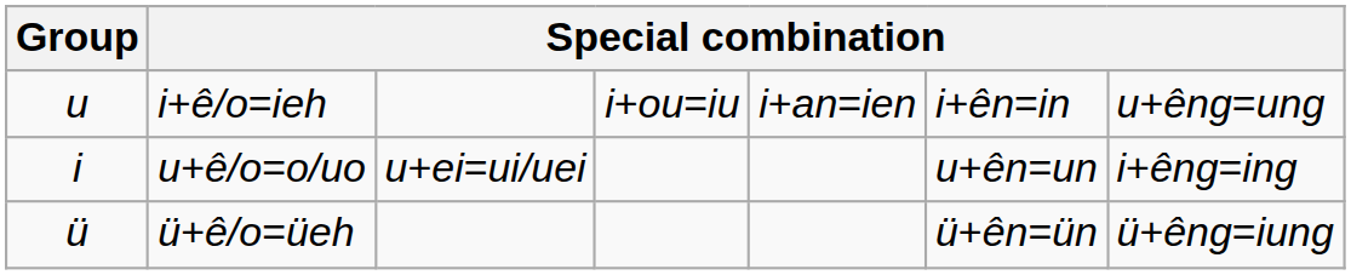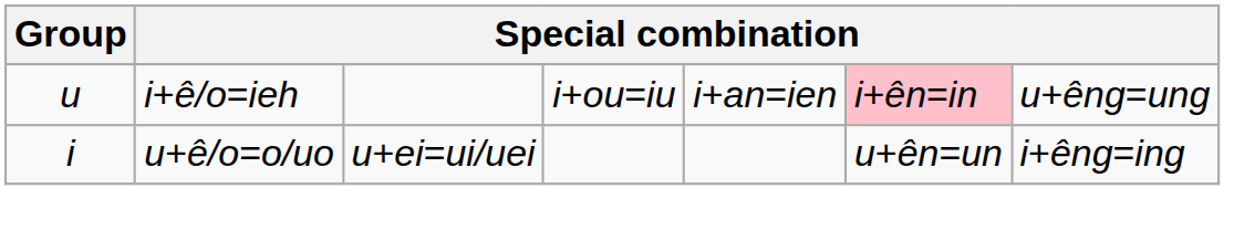 <table class=wikitable>
 <tr>
 <th>Group</th>
 <th colspan=6>Special combination</th>
 </tr>
 <tr>
 <td align=center><em>u</em></td>
 <td><em>i</em>+<em>ê/o</em>=<em>ieh</em></td>
 <td></td>
 <td><em>i</em>+<em>ou</em>=<em>iu</em></td>
 <td><em>i</em>+<em>an</em>=<em>ien</em></td>
-<td><em>i</em>+<em>ên</em>=<em>in</em></td>
+<td style="background: pink;"><em>i</em>+<em>ên</em>=<em>in</em></td>
 <td><em>u</em>+<em>êng</em>=<em>ung</em></td>
 </tr>
 <tr>
 <td align=center><em>i</em></td>
 <td><em>u</em>+<em>ê/o</em>=<em>o/uo</em></td>
 <td><em>u</em>+<em>ei</em>=<em>ui/uei</em></td>
 <td></td>
 <td></td>
 <td><em>u</em>+<em>ên</em>=<em>un</em></td>
 <td><em>i</em>+<em>êng</em>=<em>ing</em></td>
 </tr>
-<tr>
-<td align=center><em>ü</em></td>
-<td><em>ü</em>+<em>ê/o</em>=<em>üeh</em></td>
-<td></td>
-<td></td>
-<td></td>
-<td><em>ü</em>+<em>ên</em>=<em>ün</em></td>
-<td><em>ü</em>+<em>êng</em>=<em>iung</em></td>
-</tr>
 </table>
